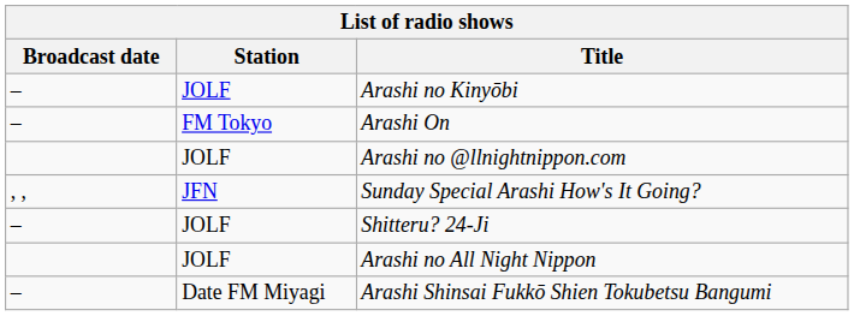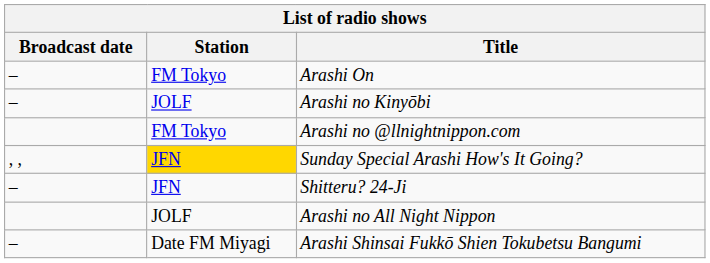 <table class="wikitable" style="clear:none; padding:0 auto; width:50%; margin:auto align:left;">
 <tr>
 <th colspan=3>List of radio shows</th>
 </tr>
 <tr>
 <th>Broadcast date</th>
 <th>Station</th>
 <th>Title</th>
 </tr>
 <tr>
 <td> – </td>
+<td><a href='#'>FM Tokyo</a></td>
+<td><em>Arashi On</em></td>
+</tr>
+<tr>
+<td> – </td>
 <td><a href='#'>JOLF</a></td>
 <td><em>Arashi no Kinyōbi</em></td>
 </tr>
 <tr>
-<td> – </td>
+<td></td>
 <td><a href='#'>FM Tokyo</a></td>
-<td><em>Arashi On</em></td>
-</tr>
-<tr>
-<td></td>
-<td>JOLF</td>
 <td><em>Arashi no @llnightnippon.com</em></td>
 </tr>
 <tr>
 <td>, , </td>
-<td><a href='#'>JFN</a></td>
+<td style="background: gold;"><a href='#'>JFN</a></td>
 <td><em>Sunday Special Arashi How's It Going?</em></td>
 </tr>
 <tr>
 <td> – </td>
-<td>JOLF</td>
+<td><a href='#'>JFN</a></td>
 <td><em>Shitteru? 24-Ji</em></td>
 </tr>
 <tr>
 <td></td>
 <td>JOLF</td>
 <td><em>Arashi no All Night Nippon</em></td>
 </tr>
 <tr>
 <td> – </td>
 <td>Date FM Miyagi</td>
 <td><em>Arashi Shinsai Fukkō Shien Tokubetsu Bangumi</em></td>
 </tr>
 </table>
